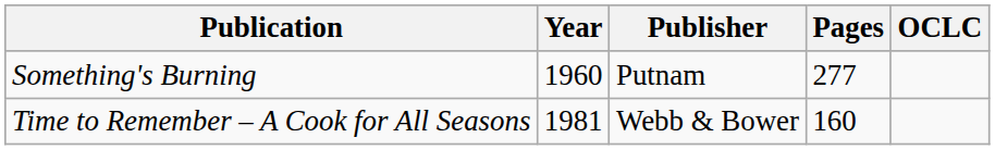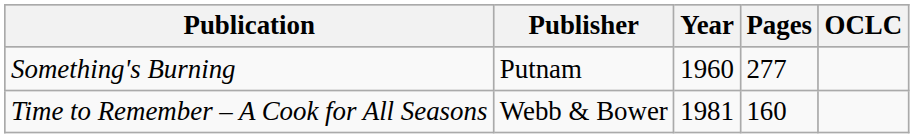 <table class="wikitable plainrowheaders sortable" style="margin-right: 0;">
 <tr>
 <th scope="col">Publication</th>
+<th scope="col">Publisher</th>
 <th scope="col">Year</th>
-<th scope="col">Publisher</th>
 <th scope="col">Pages</th>
 <th scope="col" class="unsortable">OCLC</th>
 </tr>
 <tr>
 <td><em>Something's Burning</em></td>
+<td>Putnam</td>
 <td>1960</td>
-<td>Putnam</td>
 <td>277</td>
 <td></td>
 </tr>
 <tr>
 <td><em>Time to Remember – A Cook for All Seasons</em></td>
+<td>Webb & Bower</td>
 <td>1981</td>
-<td>Webb & Bower</td>
 <td>160</td>
 <td></td>
 </tr>
 </table>
